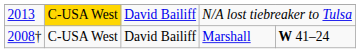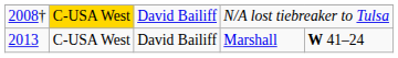 <table class="wikitable">
 <tr>
 </tr>
 <tr>
-<td><a href='#'>2013</a></td>
+<td><a href='#'>2008</a>†</td>
 <td style="background: gold;">C-USA West</td>
 <td><a href='#'>David Bailiff</a></td>
 <td colspan="2"><em>N/A lost tiebreaker to <a href='#'>Tulsa</a></em></td>
 </tr>
 <tr>
-<td><a href='#'>2008</a>†</td>
+<td><a href='#'>2013</a></td>
 <td>C-USA West</td>
 <td>David Bailiff</td>
 <td><a href='#'>Marshall</a></td>
 <td><strong>W</strong> 41–24</td>
 </tr>
 </table>
